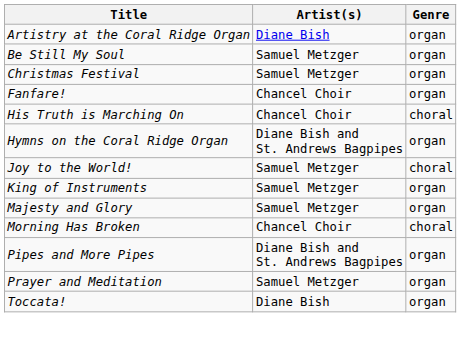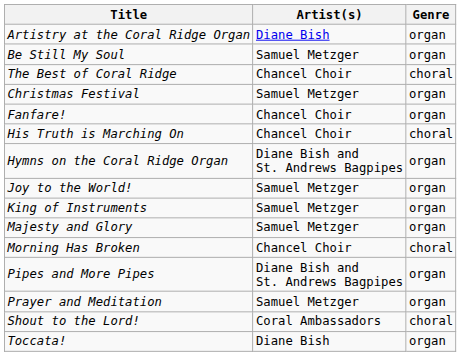 <table class="wikitable">
 <tr>
 <th>Title</th>
 <th>Artist(s)</th>
 <th>Genre</th>
 </tr>
 <tr>
 <td><em>Artistry at the Coral Ridge Organ</em></td>
 <td><a href='#'>Diane Bish</a></td>
 <td>organ</td>
 </tr>
 <tr>
 <td><em>Be Still My Soul</em></td>
 <td>Samuel Metzger</td>
 <td>organ</td>
+</tr>
+<tr>
+<td><em>The Best of Coral Ridge</em></td>
+<td>Chancel Choir</td>
+<td>choral</td>
 </tr>
 <tr>
 <td><em>Christmas Festival</em></td>
 <td>Samuel Metzger</td>
 <td>organ</td>
 </tr>
 <tr>
 <td><em>Fanfare!</em></td>
 <td>Chancel Choir</td>
 <td>organ</td>
 </tr>
 <tr>
 <td><em>His Truth is Marching On</em></td>
 <td>Chancel Choir</td>
 <td>choral</td>
 </tr>
 <tr>
 <td><em>Hymns on the Coral Ridge Organ</em></td>
 <td>Diane Bish and<br>St. Andrews Bagpipes</td>
 <td>organ</td>
 </tr>
 <tr>
 <td><em>Joy to the World!</em></td>
 <td>Samuel Metzger</td>
-<td>choral</td>
+<td>organ</td>
 </tr>
 <tr>
 <td><em>King of Instruments</em></td>
 <td>Samuel Metzger</td>
 <td>organ</td>
 </tr>
 <tr>
 <td><em>Majesty and Glory</em></td>
 <td>Samuel Metzger</td>
 <td>organ</td>
 </tr>
 <tr>
 <td><em>Morning Has Broken</em></td>
 <td>Chancel Choir</td>
 <td>choral</td>
 </tr>
 <tr>
 <td><em>Pipes and More Pipes</em></td>
 <td>Diane Bish and<br>St. Andrews Bagpipes</td>
 <td>organ</td>
 </tr>
 <tr>
 <td><em>Prayer and Meditation</em></td>
 <td>Samuel Metzger</td>
 <td>organ</td>
 </tr>
 <tr>
+<td><em>Shout to the Lord!</em></td>
+<td>Coral Ambassadors</td>
+<td>choral</td>
+</tr>
+<tr>
 <td><em>Toccata!</em></td>
 <td>Diane Bish</td>
 <td>organ</td>
 </tr>
 </table>
